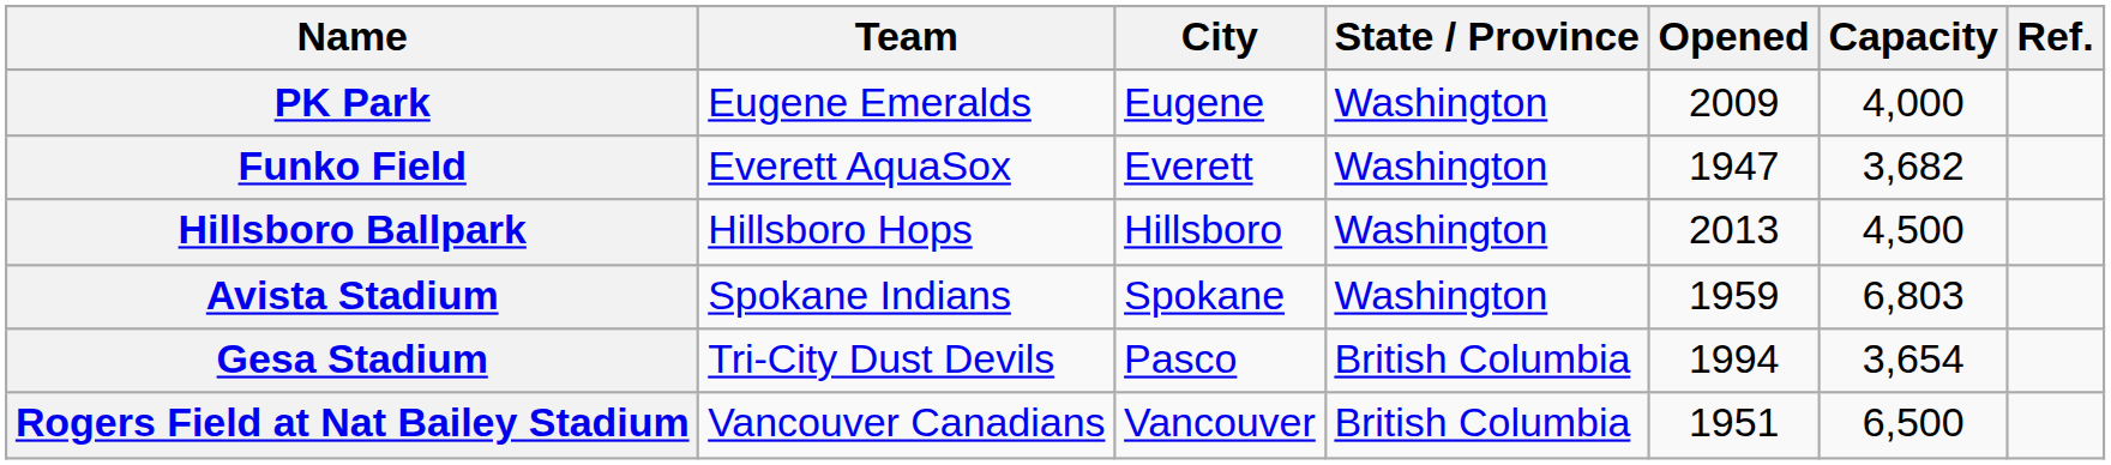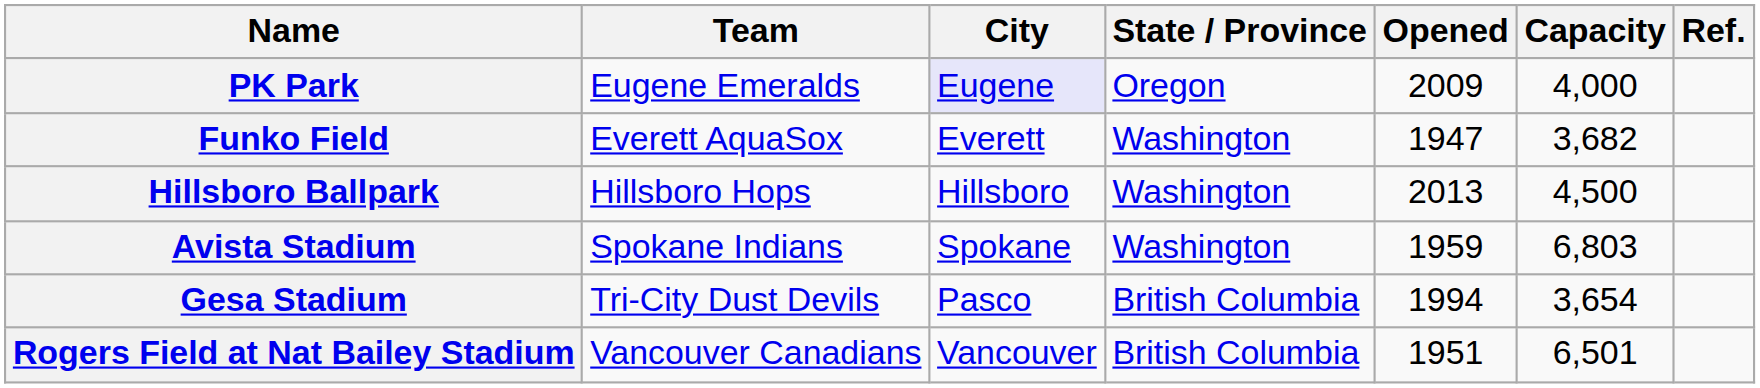 <table class="wikitable sortable plainrowheaders">
 <tr>
 <th>Name</th>
 <th>Team</th>
 <th>City</th>
 <th>State / Province</th>
 <th>Opened</th>
 <th data-sort-type="number">Capacity</th>
 <th class="unsortable">Ref.</th>
 </tr>
 <tr>
 <th scope="row"><a href='#'>PK Park</a></th>
 <td><a href='#'>Eugene Emeralds</a></td>
-<td><a href='#'>Eugene</a></td>
-<td><a href='#'>Washington</a></td>
+<td style="background: lavender;"><a href='#'>Eugene</a></td>
+<td><a href='#'>Oregon</a></td>
 <td align="center">2009</td>
 <td align="center">4,000</td>
 <td></td>
 </tr>
 <tr>
 <th scope="row"><a href='#'>Funko Field</a></th>
 <td><a href='#'>Everett AquaSox</a></td>
 <td><a href='#'>Everett</a></td>
 <td><a href='#'>Washington</a></td>
 <td align="center">1947</td>
 <td align="center">3,682</td>
 <td></td>
 </tr>
 <tr>
 <th scope="row"><a href='#'>Hillsboro Ballpark</a></th>
 <td><a href='#'>Hillsboro Hops</a></td>
 <td><a href='#'>Hillsboro</a></td>
 <td><a href='#'>Washington</a></td>
 <td align="center">2013</td>
 <td align="center">4,500</td>
 <td></td>
 </tr>
 <tr>
 <th scope="row"><a href='#'>Avista Stadium</a></th>
 <td><a href='#'>Spokane Indians</a></td>
 <td><a href='#'>Spokane</a></td>
 <td><a href='#'>Washington</a></td>
 <td align="center">1959</td>
 <td align="center">6,803</td>
 <td></td>
 </tr>
 <tr>
 <th scope="row"><a href='#'>Gesa Stadium</a></th>
 <td><a href='#'>Tri-City Dust Devils</a></td>
 <td><a href='#'>Pasco</a></td>
 <td><a href='#'>British Columbia</a></td>
 <td align="center">1994</td>
 <td align="center">3,654</td>
 <td></td>
 </tr>
 <tr>
 <th scope="row"><a href='#'>Rogers Field at Nat Bailey Stadium</a></th>
 <td><a href='#'>Vancouver Canadians</a></td>
 <td><a href='#'>Vancouver</a></td>
 <td><a href='#'>British Columbia</a></td>
 <td align="center">1951</td>
-<td align="center">6,500</td>
+<td align="center">6,501</td>
 <td></td>
 </tr>
 </table>
